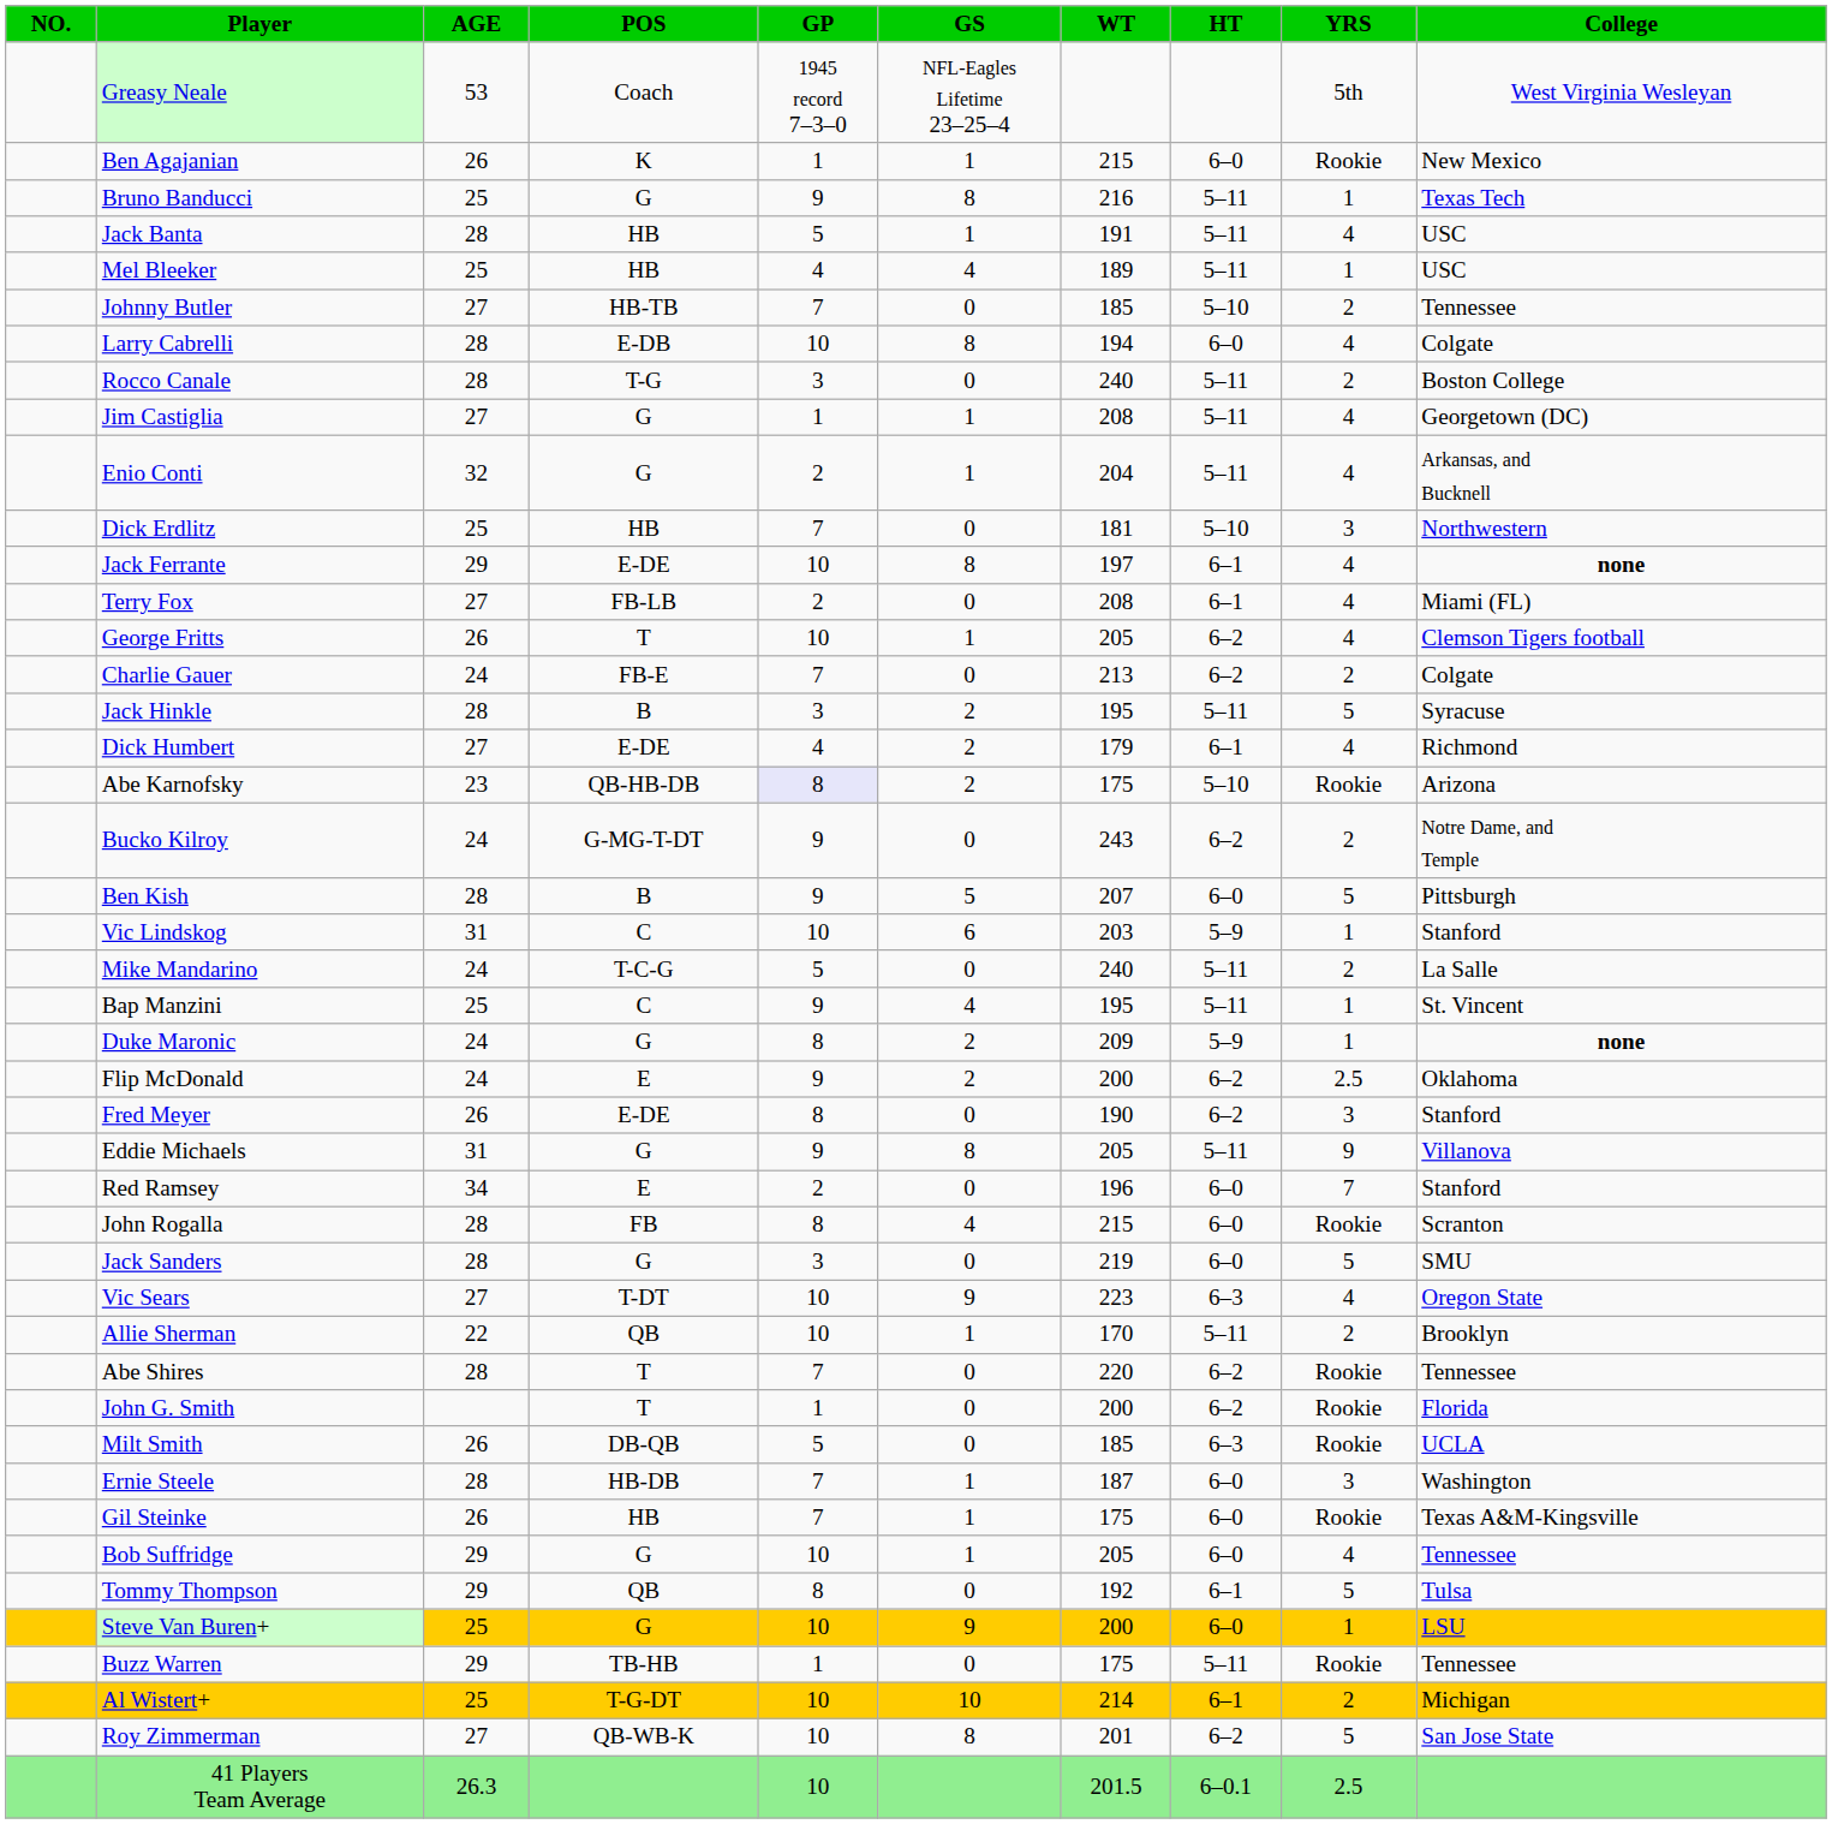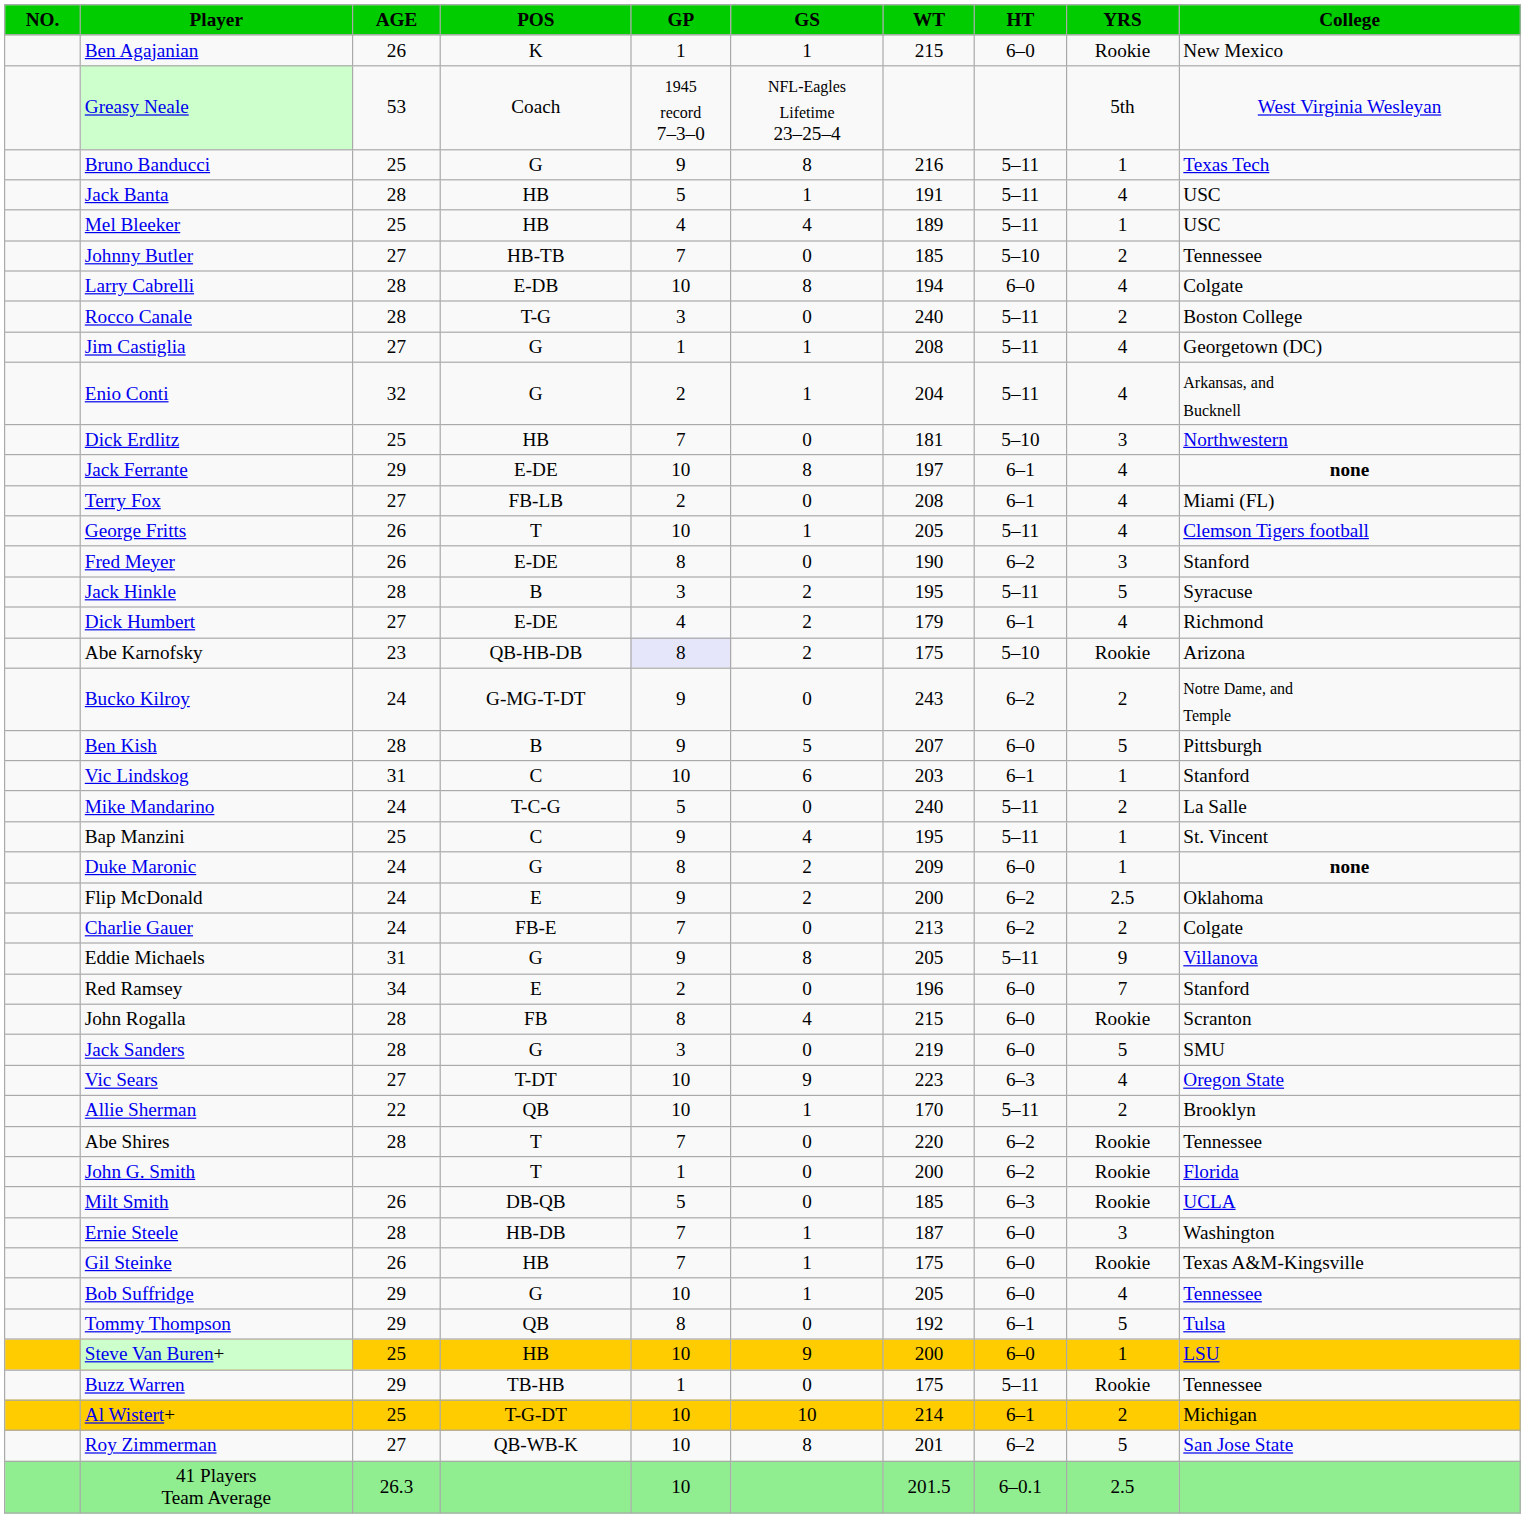 <table class="wikitable sortable sortable" style="width:100%">
 <tr>
 <th style="background:#00cc00;" width=5%>NO.</th>
 <th !width=20% style="background:#00cc00;">Player</th>
 <th !width=4% style="background:#00cc00;">AGE</th>
 <th !width=6% style="background:#00cc00;">POS</th>
 <th !width=2% style="background:#00cc00;">GP</th>
 <th !width=1% style="background:#00cc00;">GS</th>
 <th !width=4% style="background:#00cc00;">WT</th>
 <th !width=4% style="background:#00cc00;">HT</th>
 <th !width=4% style="background:#00cc00;">YRS</th>
 <th !width=20% style="background:#00cc00;">College</th>
 </tr>
 <tr>
 </tr>
 <tr align=center>
 <td></td>
+<td - align=left><a href='#'>Ben Agajanian</a></td>
+<td>26</td>
+<td>K</td>
+<td>1</td>
+<td>1</td>
+<td>215</td>
+<td>6–0</td>
+<td>Rookie</td>
+<td - align=left>New Mexico</td>
+</tr>
+<tr align=center>
+<td></td>
 <td - align=left   bgcolor=#ccffcc><a href='#'>Greasy Neale</a></td>
 <td>53</td>
 <td>Coach</td>
 <td><sub>1945<br> record</sub><br>7–3–0</td>
 <td><sub>NFL-Eagles <br>Lifetime</sub><br>23–25–4</td>
 <td></td>
 <td></td>
 <td>5th</td>
 <td - align=center><a href='#'>West Virginia Wesleyan</a></td>
-</tr>
-<tr align=center>
-<td></td>
-<td - align=left><a href='#'>Ben Agajanian</a></td>
-<td>26</td>
-<td>K</td>
-<td>1</td>
-<td>1</td>
-<td>215</td>
-<td>6–0</td>
-<td>Rookie</td>
-<td - align=left>New Mexico</td>
 </tr>
 <tr align=center>
 <td></td>
 <td - align=left><a href='#'>Bruno Banducci</a></td>
 <td>25</td>
 <td>G</td>
 <td>9</td>
 <td>8</td>
 <td>216</td>
 <td>5–11</td>
 <td>1</td>
 <td - align=left><a href='#'>Texas Tech</a></td>
 </tr>
 <tr align=center>
 <td></td>
 <td - align=left><a href='#'>Jack Banta</a></td>
 <td>28</td>
 <td>HB</td>
 <td>5</td>
 <td>1</td>
 <td>191</td>
 <td>5–11</td>
 <td>4</td>
 <td - align=left>USC</td>
 </tr>
 <tr align=center>
 <td></td>
 <td - align=left><a href='#'>Mel Bleeker</a></td>
 <td>25</td>
 <td>HB</td>
 <td>4</td>
 <td>4</td>
 <td>189</td>
 <td>5–11</td>
 <td>1</td>
 <td - align=left>USC</td>
 </tr>
 <tr align=center>
 <td></td>
 <td - align=left><a href='#'>Johnny Butler</a></td>
 <td>27</td>
 <td>HB-TB</td>
 <td>7</td>
 <td>0</td>
 <td>185</td>
 <td>5–10</td>
 <td>2</td>
 <td - align=left>Tennessee</td>
 </tr>
 <tr align=center>
 <td></td>
 <td - align=left><a href='#'>Larry Cabrelli</a></td>
 <td>28</td>
 <td>E-DB</td>
 <td>10</td>
 <td>8</td>
 <td>194</td>
 <td>6–0</td>
 <td>4</td>
 <td - align=left>Colgate</td>
 </tr>
 <tr align=center>
 <td></td>
 <td - align=left><a href='#'>Rocco Canale</a></td>
 <td>28</td>
 <td>T-G</td>
 <td>3</td>
 <td>0</td>
 <td>240</td>
 <td>5–11</td>
 <td>2</td>
 <td - align=left>Boston College</td>
 </tr>
 <tr align=center>
 <td></td>
 <td - align=left><a href='#'>Jim Castiglia</a></td>
 <td>27</td>
 <td>G</td>
 <td>1</td>
 <td>1</td>
 <td>208</td>
 <td>5–11</td>
 <td>4</td>
 <td - align=left>Georgetown (DC)</td>
 </tr>
 <tr align=center>
 <td></td>
 <td - align=left><a href='#'>Enio Conti</a></td>
 <td>32</td>
 <td>G</td>
 <td>2</td>
 <td>1</td>
 <td>204</td>
 <td>5–11</td>
 <td>4</td>
 <td - align=left><sub>Arkansas, and<br>Bucknell</sub></td>
 </tr>
 <tr align=center>
 <td></td>
 <td - align=left><a href='#'>Dick Erdlitz</a></td>
 <td>25</td>
 <td>HB</td>
 <td>7</td>
 <td>0</td>
 <td>181</td>
 <td>5–10</td>
 <td>3</td>
 <td - align=left><a href='#'>Northwestern</a></td>
 </tr>
 <tr align=center>
 <td></td>
 <td - align=left><a href='#'>Jack Ferrante</a></td>
 <td>29</td>
 <td>E-DE</td>
 <td>10</td>
 <td>8</td>
 <td>197</td>
 <td>6–1</td>
 <td>4</td>
 <td><strong>none</strong></td>
 </tr>
 <tr align=center>
 <td></td>
 <td - align=left><a href='#'>Terry Fox</a></td>
 <td>27</td>
 <td>FB-LB</td>
 <td>2</td>
 <td>0</td>
 <td>208</td>
 <td>6–1</td>
 <td>4</td>
 <td - align=left>Miami (FL)</td>
 </tr>
 <tr align=center>
 <td></td>
 <td - align=left><a href='#'>George Fritts</a></td>
 <td>26</td>
 <td>T</td>
 <td>10</td>
 <td>1</td>
 <td>205</td>
-<td>6–2</td>
+<td>5–11</td>
 <td>4</td>
 <td - align=left><a href='#'>Clemson Tigers football</a></td>
 </tr>
 <tr align=center>
 <td></td>
-<td - align=left><a href='#'>Charlie Gauer</a></td>
-<td>24</td>
-<td>FB-E</td>
-<td>7</td>
+<td - align=left><a href='#'>Fred Meyer</a></td>
+<td>26</td>
+<td>E-DE</td>
+<td>8</td>
 <td>0</td>
-<td>213</td>
+<td>190</td>
 <td>6–2</td>
-<td>2</td>
-<td - align=left>Colgate</td>
+<td>3</td>
+<td - align=left>Stanford</td>
 </tr>
 <tr align=center>
 <td></td>
 <td - align=left><a href='#'>Jack Hinkle</a></td>
 <td>28</td>
 <td>B</td>
 <td>3</td>
 <td>2</td>
 <td>195</td>
 <td>5–11</td>
 <td>5</td>
 <td - align=left>Syracuse</td>
 </tr>
 <tr align=center>
 <td></td>
 <td - align=left><a href='#'>Dick Humbert</a></td>
 <td>27</td>
 <td>E-DE</td>
 <td>4</td>
 <td>2</td>
 <td>179</td>
 <td>6–1</td>
 <td>4</td>
 <td - align=left>Richmond</td>
 </tr>
 <tr align=center>
 <td></td>
 <td - align=left>Abe Karnofsky</td>
 <td>23</td>
 <td>QB-HB-DB</td>
 <td style="background: lavender;">8</td>
 <td>2</td>
 <td>175</td>
 <td>5–10</td>
 <td>Rookie</td>
 <td - align=left>Arizona</td>
 </tr>
 <tr align=center>
 <td></td>
 <td - align=left><a href='#'>Bucko Kilroy</a></td>
 <td>24</td>
 <td>G-MG-T-DT</td>
 <td>9</td>
 <td>0</td>
 <td>243</td>
 <td>6–2</td>
 <td>2</td>
 <td - align=left><sub>Notre Dame, and <br>Temple</sub></td>
 </tr>
 <tr align=center>
 <td></td>
 <td - align=left><a href='#'>Ben Kish</a></td>
 <td>28</td>
 <td>B</td>
 <td>9</td>
 <td>5</td>
 <td>207</td>
 <td>6–0</td>
 <td>5</td>
 <td - align=left>Pittsburgh</td>
 </tr>
 <tr align=center>
 <td></td>
 <td - align=left><a href='#'>Vic Lindskog</a></td>
 <td>31</td>
 <td>C</td>
 <td>10</td>
 <td>6</td>
 <td>203</td>
-<td>5–9</td>
+<td>6–1</td>
 <td>1</td>
 <td - align=left>Stanford</td>
 </tr>
 <tr align=center>
 <td></td>
 <td - align=left><a href='#'>Mike Mandarino</a></td>
 <td>24</td>
 <td>T-C-G</td>
 <td>5</td>
 <td>0</td>
 <td>240</td>
 <td>5–11</td>
 <td>2</td>
 <td - align=left>La Salle</td>
 </tr>
 <tr align=center>
 <td></td>
 <td - align=left>Bap Manzini</td>
 <td>25</td>
 <td>C</td>
 <td>9</td>
 <td>4</td>
 <td>195</td>
 <td>5–11</td>
 <td>1</td>
 <td - align=left>St. Vincent</td>
 </tr>
 <tr align=center>
 <td></td>
 <td - align=left><a href='#'>Duke Maronic</a></td>
 <td>24</td>
 <td>G</td>
 <td>8</td>
 <td>2</td>
 <td>209</td>
-<td>5–9</td>
+<td>6–0</td>
 <td>1</td>
 <td><strong>none</strong></td>
 </tr>
 <tr align=center>
 <td></td>
 <td - align=left>Flip McDonald</td>
 <td>24</td>
 <td>E</td>
 <td>9</td>
 <td>2</td>
 <td>200</td>
 <td>6–2</td>
 <td>2.5</td>
 <td - align=left>Oklahoma</td>
 </tr>
 <tr align=center>
 <td></td>
-<td - align=left><a href='#'>Fred Meyer</a></td>
-<td>26</td>
-<td>E-DE</td>
-<td>8</td>
+<td - align=left><a href='#'>Charlie Gauer</a></td>
+<td>24</td>
+<td>FB-E</td>
+<td>7</td>
 <td>0</td>
-<td>190</td>
+<td>213</td>
 <td>6–2</td>
-<td>3</td>
-<td - align=left>Stanford</td>
+<td>2</td>
+<td - align=left>Colgate</td>
 </tr>
 <tr align=center>
 <td></td>
 <td - align=left>Eddie Michaels</td>
 <td>31</td>
 <td>G</td>
 <td>9</td>
 <td>8</td>
 <td>205</td>
 <td>5–11</td>
 <td>9</td>
 <td - align=left><a href='#'>Villanova</a></td>
 </tr>
 <tr align=center>
 <td></td>
 <td - align=left>Red Ramsey</td>
 <td>34</td>
 <td>E</td>
 <td>2</td>
 <td>0</td>
 <td>196</td>
 <td>6–0</td>
 <td>7</td>
 <td - align=left>Stanford</td>
 </tr>
 <tr align=center>
 <td></td>
 <td - align=left>John Rogalla</td>
 <td>28</td>
 <td>FB</td>
 <td>8</td>
 <td>4</td>
 <td>215</td>
 <td>6–0</td>
 <td>Rookie</td>
 <td - align=left>Scranton</td>
 </tr>
 <tr align=center>
 <td></td>
 <td - align=left><a href='#'>Jack Sanders</a></td>
 <td>28</td>
 <td>G</td>
 <td>3</td>
 <td>0</td>
 <td>219</td>
 <td>6–0</td>
 <td>5</td>
 <td - align=left>SMU</td>
 </tr>
 <tr align=center>
 <td></td>
 <td - align=left><a href='#'>Vic Sears</a></td>
 <td>27</td>
 <td>T-DT</td>
 <td>10</td>
 <td>9</td>
 <td>223</td>
 <td>6–3</td>
 <td>4</td>
 <td - align=left><a href='#'>Oregon State</a></td>
 </tr>
 <tr align=center>
 <td></td>
 <td - align=left><a href='#'>Allie Sherman</a></td>
 <td>22</td>
 <td>QB</td>
 <td>10</td>
 <td>1</td>
 <td>170</td>
 <td>5–11</td>
 <td>2</td>
 <td - align=left>Brooklyn</td>
 </tr>
 <tr align=center>
 <td></td>
 <td - align=left>Abe Shires</td>
 <td>28</td>
 <td>T</td>
 <td>7</td>
 <td>0</td>
 <td>220</td>
 <td>6–2</td>
 <td>Rookie</td>
 <td - align=left>Tennessee</td>
 </tr>
 <tr align=center>
 <td></td>
 <td - align=left><a href='#'>John G. Smith</a></td>
 <td></td>
 <td>T</td>
 <td>1</td>
 <td>0</td>
 <td>200</td>
 <td>6–2</td>
 <td>Rookie</td>
 <td - align=left><a href='#'>Florida</a></td>
 </tr>
 <tr align=center>
 <td></td>
 <td - align=left><a href='#'>Milt Smith</a></td>
 <td>26</td>
 <td>DB-QB</td>
 <td>5</td>
 <td>0</td>
 <td>185</td>
 <td>6–3</td>
 <td>Rookie</td>
 <td - align=left><a href='#'>UCLA</a></td>
 </tr>
 <tr align=center>
 <td></td>
 <td - align=left><a href='#'>Ernie Steele</a></td>
 <td>28</td>
 <td>HB-DB</td>
 <td>7</td>
 <td>1</td>
 <td>187</td>
 <td>6–0</td>
 <td>3</td>
 <td - align=left>Washington</td>
 </tr>
 <tr align=center>
 <td></td>
 <td - align=left><a href='#'>Gil Steinke</a></td>
 <td>26</td>
 <td>HB</td>
 <td>7</td>
 <td>1</td>
 <td>175</td>
 <td>6–0</td>
 <td>Rookie</td>
 <td - align=left>Texas A&M-Kingsville</td>
 </tr>
 <tr align=center>
 <td></td>
 <td - align=left><a href='#'>Bob Suffridge</a></td>
 <td>29</td>
 <td>G</td>
 <td>10</td>
 <td>1</td>
 <td>205</td>
 <td>6–0</td>
 <td>4</td>
 <td - align=left><a href='#'>Tennessee</a></td>
 </tr>
 <tr align=center>
 <td></td>
 <td - align=left><a href='#'>Tommy Thompson</a></td>
 <td>29</td>
 <td>QB</td>
 <td>8</td>
 <td>0</td>
 <td>192</td>
 <td>6–1</td>
 <td>5</td>
 <td - align=left><a href='#'>Tulsa</a></td>
 </tr>
 <tr align=center  bgcolor=#ffcc00>
 <td></td>
 <td - align=left bgcolor=#ccffcc><a href='#'>Steve Van Buren</a>+</td>
 <td>25</td>
-<td>G</td>
+<td>HB</td>
 <td>10</td>
 <td>9</td>
 <td>200</td>
 <td>6–0</td>
 <td>1</td>
 <td - align=left><a href='#'>LSU</a></td>
 </tr>
 <tr align=center>
 <td></td>
 <td - align=left><a href='#'>Buzz Warren</a></td>
 <td>29</td>
 <td>TB-HB</td>
 <td>1</td>
 <td>0</td>
 <td>175</td>
 <td>5–11</td>
 <td>Rookie</td>
 <td - align=left>Tennessee</td>
 </tr>
 <tr align=center  bgcolor=#ffcc00>
 <td></td>
 <td - align=left><a href='#'>Al Wistert</a>+</td>
 <td>25</td>
 <td>T-G-DT</td>
 <td>10</td>
 <td>10</td>
 <td>214</td>
 <td>6–1</td>
 <td>2</td>
 <td - align=left>Michigan</td>
 </tr>
 <tr align=center>
 <td></td>
 <td - align=left><a href='#'>Roy Zimmerman</a></td>
 <td>27</td>
 <td>QB-WB-K</td>
 <td>10</td>
 <td>8</td>
 <td>201</td>
 <td>6–2</td>
 <td>5</td>
 <td - align=left><a href='#'>San Jose State</a></td>
 </tr>
 <tr align=center  bgcolor="90EE90">
 <td></td>
 <td>41 Players<br> Team Average</td>
 <td>26.3</td>
 <td></td>
 <td>10</td>
 <td></td>
 <td>201.5</td>
 <td>6–0.1</td>
 <td>2.5</td>
 <td></td>
 </tr>
 </table>
